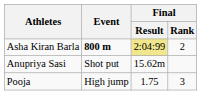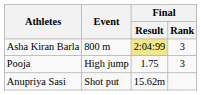 <table class=wikitable style="text-align:center; font-size:90%">
 <tr>
 <th rowspan=2>Athletes</th>
 <th rowspan=2>Event</th>
 <th colspan=2>Final</th>
 </tr>
 <tr>
 <th>Result</th>
 <th>Rank</th>
 </tr>
 <tr>
 <td align="left">Asha Kiran Barla</td>
-<td align="left"><strong>800 m</strong></td>
+<td align="left">800 m</td>
 <td style="background: khaki;">2:04:99</td>
-<td>2</td>
+<td>3</td>
+</tr>
+<tr>
+<td align="left">Pooja</td>
+<td align="left">High jump</td>
+<td>1.75</td>
+<td>3</td>
 </tr>
 <tr>
 <td align="left">Anupriya Sasi</td>
 <td align="left">Shot put</td>
 <td>15.62m</td>
 <td></td>
 </tr>
-<tr>
-<td align="left">Pooja</td>
-<td align="left">High jump</td>
-<td>1.75</td>
-<td>3</td>
-</tr>
 </table>
